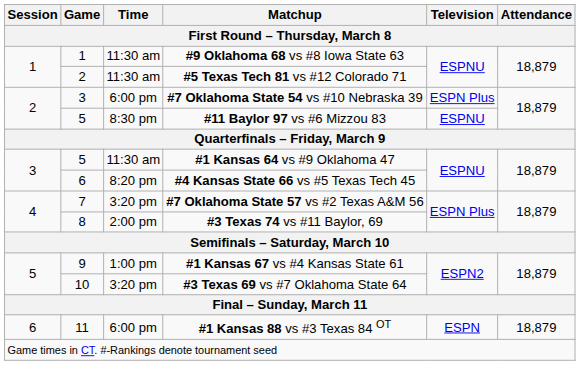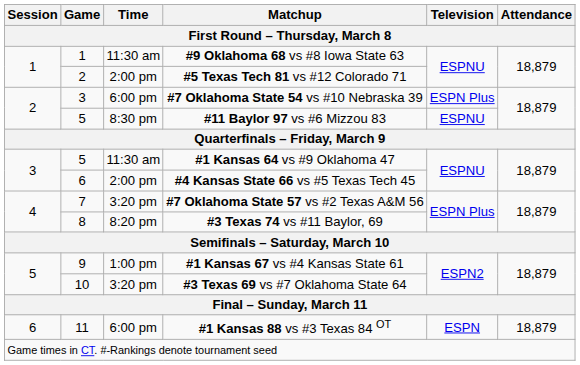 <table class="wikitable" style="white-space:nowrap; font-size:90%;text-align:center">
 <tr>
 <th>Session</th>
 <th>Game</th>
 <th>Time</th>
 <th>Matchup</th>
 <th>Television</th>
 <th>Attendance</th>
 </tr>
 <tr>
 <th colspan=6>First Round – Thursday, March 8</th>
 </tr>
 <tr>
 <td rowspan=2>1</td>
 <td>1</td>
 <td>11:30 am</td>
 <td><strong>#9 Oklahoma 68</strong> vs #8 Iowa State 63</td>
 <td rowspan=2><a href='#'>ESPNU</a></td>
 <td rowspan=2>18,879</td>
 </tr>
 <tr>
 <td>2</td>
-<td>11:30 am</td>
+<td>2:00 pm</td>
 <td><strong>#5 Texas Tech 81</strong> vs #12 Colorado 71</td>
 </tr>
 <tr>
 <td rowspan=2>2</td>
 <td>3</td>
 <td>6:00 pm</td>
 <td><strong>#7 Oklahoma State 54</strong> vs #10 Nebraska 39</td>
 <td><a href='#'>ESPN Plus</a></td>
 <td rowspan=2>18,879</td>
 </tr>
 <tr>
 <td>5</td>
 <td>8:30 pm</td>
 <td><strong>#11 Baylor 97</strong> vs #6 Mizzou 83</td>
 <td><a href='#'>ESPNU</a></td>
 </tr>
 <tr>
 <th colspan=6>Quarterfinals – Friday, March 9</th>
 </tr>
 <tr>
 <td rowspan=2>3</td>
 <td>5</td>
 <td>11:30 am</td>
 <td><strong>#1 Kansas 64</strong> vs #9 Oklahoma 47</td>
 <td rowspan=2><a href='#'>ESPNU</a></td>
 <td rowspan=2>18,879</td>
 </tr>
 <tr>
 <td>6</td>
-<td>8:20 pm</td>
+<td>2:00 pm</td>
 <td><strong>#4 Kansas State 66</strong> vs #5 Texas Tech 45</td>
 </tr>
 <tr>
 <td rowspan=2>4</td>
 <td>7</td>
 <td>3:20 pm</td>
 <td><strong>#7 Oklahoma State 57</strong> vs #2 Texas A&M 56</td>
 <td rowspan=2><a href='#'>ESPN Plus</a></td>
 <td rowspan=2>18,879</td>
 </tr>
 <tr>
 <td>8</td>
-<td>2:00 pm</td>
+<td>8:20 pm</td>
 <td><strong>#3 Texas 74</strong> vs #11 Baylor, 69</td>
 </tr>
 <tr>
 <th colspan=6>Semifinals – Saturday, March 10</th>
 </tr>
 <tr>
 <td rowspan=2>5</td>
 <td>9</td>
 <td>1:00 pm</td>
 <td><strong>#1 Kansas 67</strong> vs #4 Kansas State 61</td>
 <td rowspan=2><a href='#'>ESPN2</a></td>
 <td rowspan=2>18,879</td>
 </tr>
 <tr>
 <td>10</td>
 <td>3:20 pm</td>
 <td><strong>#3 Texas 69</strong> vs #7 Oklahoma State 64</td>
 </tr>
 <tr>
 <th colspan=6>Final – Sunday, March 11</th>
 </tr>
 <tr>
 <td>6</td>
 <td>11</td>
 <td>6:00 pm</td>
 <td><strong>#1 Kansas 88</strong> vs #3 Texas 84 <sup>OT</sup></td>
 <td><a href='#'>ESPN</a></td>
 <td>18,879</td>
 </tr>
 <tr align=left>
 <td colspan=6><small>Game times in <a href='#'>CT</a>. #-Rankings denote tournament seed</small></td>
 </tr>
 </table>
